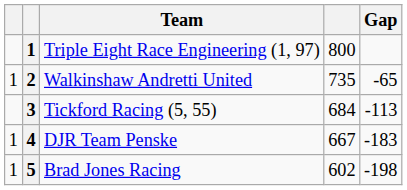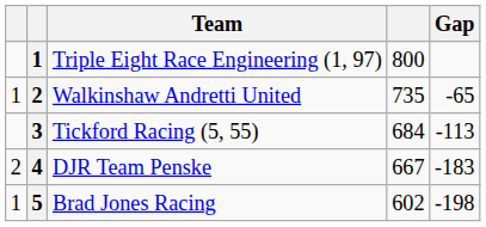 <table class="wikitable" style="font-size: 95%;">
 <tr>
 <th></th>
 <th></th>
 <th>Team</th>
 <th></th>
 <th>Gap</th>
 </tr>
 <tr>
 <td align="left"></td>
 <th>1</th>
 <td><a href='#'>Triple Eight Race Engineering</a> (1, 97)</td>
 <td align="right">800</td>
 <td align="right"></td>
 </tr>
 <tr>
 <td align="left"> 1</td>
 <th>2</th>
 <td><a href='#'>Walkinshaw Andretti United</a></td>
 <td align="right">735</td>
 <td align="right">-65</td>
 </tr>
 <tr>
 <td align="left"></td>
 <th>3</th>
 <td><a href='#'>Tickford Racing</a> (5, 55)</td>
 <td align="right">684</td>
 <td align="right">-113</td>
 </tr>
 <tr>
-<td align="left"> 1</td>
+<td align="left"> 2</td>
 <th>4</th>
 <td><a href='#'>DJR Team Penske</a></td>
 <td align="right">667</td>
 <td align="right">-183</td>
 </tr>
 <tr>
 <td align="left"> 1</td>
 <th>5</th>
 <td><a href='#'>Brad Jones Racing</a></td>
 <td align="right">602</td>
 <td align="right">-198</td>
 </tr>
 </table>
